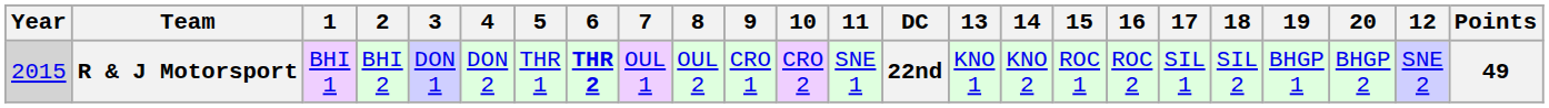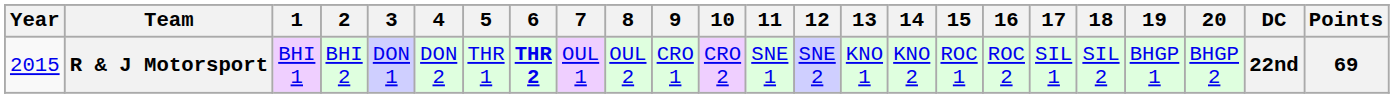 <table class="wikitable" style="text-align:center; font-size:85%">
 <tr>
 <th>Year</th>
 <th>Team</th>
 <th>1</th>
 <th>2</th>
 <th>3</th>
 <th>4</th>
 <th>5</th>
 <th>6</th>
 <th>7</th>
 <th>8</th>
 <th>9</th>
 <th>10</th>
 <th>11</th>
-<th>DC</th>
+<th>12</th>
 <th>13</th>
 <th>14</th>
 <th>15</th>
 <th>16</th>
 <th>17</th>
 <th>18</th>
 <th>19</th>
 <th>20</th>
-<th>12</th>
+<th>DC</th>
 <th>Points</th>
 </tr>
 <tr>
-<td style="background: lightgrey;"><a href='#'>2015</a></td>
+<td><a href='#'>2015</a></td>
 <th nowrap>R & J Motorsport</th>
 <td style="background:#efcfff;"><a href='#'>BHI<br>1</a><br></td>
 <td style="background:#dfffdf;"><a href='#'>BHI<br>2</a><br></td>
 <td style="background:#cfcfff;"><a href='#'>DON<br>1</a><br></td>
 <td style="background:#dfffdf;"><a href='#'>DON<br>2</a><br></td>
 <td style="background:#dfffdf;"><a href='#'>THR<br>1</a><br></td>
 <td style="background:#dfffdf;"><strong><a href='#'>THR<br>2</a><br></strong></td>
 <td style="background:#efcfff;"><a href='#'>OUL<br>1</a><br></td>
 <td style="background:#dfffdf;"><a href='#'>OUL<br>2</a><br></td>
 <td style="background:#dfffdf;"><a href='#'>CRO<br>1</a><br></td>
 <td style="background:#efcfff;"><a href='#'>CRO<br>2</a><br></td>
 <td style="background:#dfffdf;"><a href='#'>SNE<br>1</a><br></td>
-<th>22nd</th>
+<td style="background:#cfcfff;"><a href='#'>SNE<br>2</a><br></td>
 <td style="background:#dfffdf;"><a href='#'>KNO<br>1</a><br></td>
 <td style="background:#dfffdf;"><a href='#'>KNO<br>2</a><br></td>
 <td style="background:#dfffdf;"><a href='#'>ROC<br>1</a><br></td>
 <td style="background:#dfffdf;"><a href='#'>ROC<br>2</a><br></td>
 <td style="background:#dfffdf;"><a href='#'>SIL<br>1</a><br></td>
 <td style="background:#dfffdf;"><a href='#'>SIL<br>2</a><br></td>
 <td style="background:#dfffdf;"><a href='#'>BHGP<br>1</a><br></td>
 <td style="background:#dfffdf;"><a href='#'>BHGP<br>2</a><br></td>
-<td style="background:#cfcfff;"><a href='#'>SNE<br>2</a><br></td>
-<th>49</th>
+<th>22nd</th>
+<th>69</th>
 </tr>
 </table>
